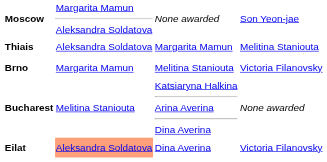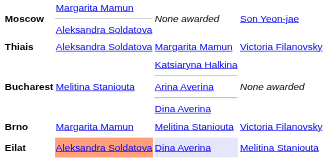 <table>
 <tr>
 <th scope=row style="text-align:left">Moscow</th>
 <td style="height:30px;"> <a href='#'>Margarita Mamun</a><hr> <a href='#'>Aleksandra Soldatova</a></td>
 <td style="height:30px;"><em>None awarded</em></td>
 <td style="height:30px;"> <a href='#'>Son Yeon-jae</a></td>
 </tr>
 <tr>
 <th scope=row style="text-align:left">Thiais</th>
 <td style="height:30px;"> <a href='#'>Aleksandra Soldatova</a></td>
 <td style="height:30px;"> <a href='#'>Margarita Mamun</a></td>
-<td style="height:30px;"> <a href='#'>Melitina Staniouta</a></td>
-</tr>
-<tr>
-<th scope=row style="text-align:left">Brno</th>
-<td style="height:30px;"> <a href='#'>Margarita Mamun</a></td>
-<td style="height:30px;"> <a href='#'>Melitina Staniouta</a></td>
 <td style="height:30px;"> <a href='#'>Victoria Filanovsky</a></td>
 </tr>
 <tr>
 <th scope=row style="text-align:left">Bucharest</th>
 <td style="height:30px;"> <a href='#'>Melitina Staniouta</a></td>
 <td style="height:30px;"> <a href='#'>Katsiaryna Halkina</a><hr> <a href='#'>Arina Averina</a><hr> <a href='#'>Dina Averina</a></td>
 <td style="height:30px;"><em>None awarded</em></td>
 </tr>
 <tr>
+<th scope=row style="text-align:left">Brno</th>
+<td style="height:30px;"> <a href='#'>Margarita Mamun</a></td>
+<td style="height:30px;"> <a href='#'>Melitina Staniouta</a></td>
+<td style="height:30px;"> <a href='#'>Victoria Filanovsky</a></td>
+</tr>
+<tr>
 <th scope=row style="text-align:left">Eilat</th>
 <td style="background: lightsalmon; height:30px;"> <a href='#'>Aleksandra Soldatova</a></td>
-<td style="height:30px;"> <a href='#'>Dina Averina</a></td>
-<td style="height:30px;"> <a href='#'>Victoria Filanovsky</a></td>
+<td style="background: lavender; height:30px;"> <a href='#'>Dina Averina</a></td>
+<td style="height:30px;"> <a href='#'>Melitina Staniouta</a></td>
 </tr>
 <tr>
 </tr>
 </table>
